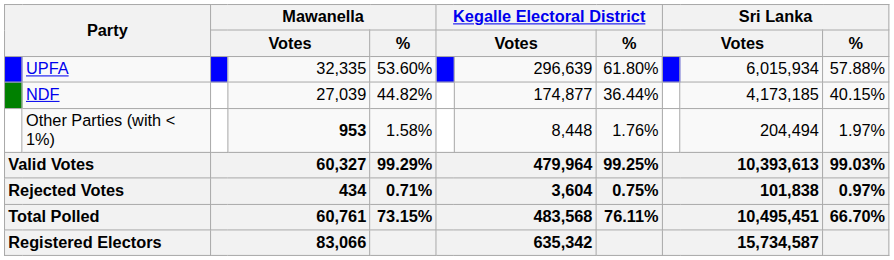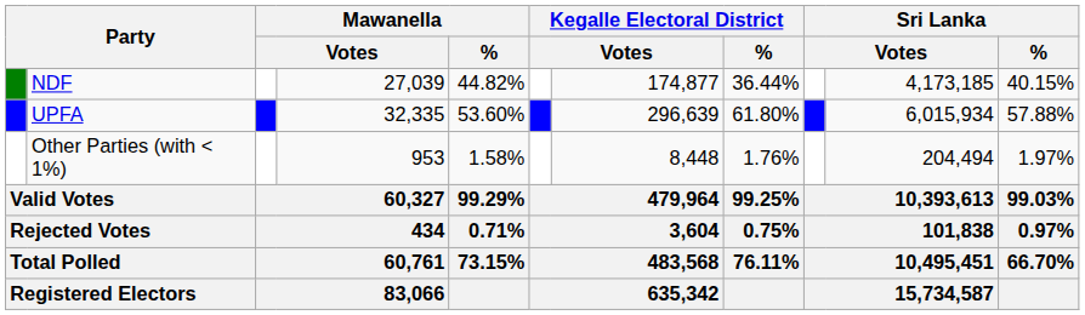 <table class="wikitable">
 <tr>
 <th colspan="2" width="144px"rowspan="2">Party</th>
 <th colspan="3" width="216px">Mawanella</th>
 <th colspan="3" width="216px"><a href='#'>Kegalle Electoral District</a></th>
 <th colspan="3" width="216px">Sri Lanka</th>
 </tr>
 <tr>
 <th colspan="2" width="144px">Votes</th>
 <th>%</th>
 <th colspan="2" width="144px">Votes</th>
 <th>%</th>
 <th colspan="2" width="144px">Votes</th>
 <th>%</th>
 </tr>
 <tr>
+<td style="background-color:green;" width="10px"></td>
+<td style="text-align:left;"><a href='#'>NDF</a></td>
+<td style="background-color:white;" width="10px"></td>
+<td style="text-align:right;">27,039</td>
+<td style="text-align:right;">44.82%</td>
+<td style="background-color:white;" width="10px"></td>
+<td style="text-align:right;">174,877</td>
+<td style="text-align:right;">36.44%</td>
+<td style="background-color:white;" width="10px"></td>
+<td style="text-align:right;">4,173,185</td>
+<td style="text-align:right;">40.15%</td>
+</tr>
+<tr>
 <td style="background-color:blue;" width="10px"></td>
 <td style="text-align:left;"><a href='#'>UPFA</a></td>
 <td style="background-color:blue;" width="10px"></td>
 <td style="text-align:right;">32,335</td>
 <td style="text-align:right;">53.60%</td>
 <td style="background-color:blue;" width="10px"></td>
 <td style="text-align:right;">296,639</td>
 <td style="text-align:right;">61.80%</td>
 <td style="background-color:blue;" width="10px"></td>
 <td style="text-align:right;">6,015,934</td>
 <td style="text-align:right;">57.88%</td>
 </tr>
 <tr>
-<td style="background-color:green;" width="10px"></td>
-<td style="text-align:left;"><a href='#'>NDF</a></td>
-<td style="background-color:white;" width="10px"></td>
-<td style="text-align:right;">27,039</td>
-<td style="text-align:right;">44.82%</td>
-<td style="background-color:white;" width="10px"></td>
-<td style="text-align:right;">174,877</td>
-<td style="text-align:right;">36.44%</td>
-<td style="background-color:white;" width="10px"></td>
-<td style="text-align:right;">4,173,185</td>
-<td style="text-align:right;">40.15%</td>
-</tr>
-<tr>
 <td style="background-color:white;" width="10px"></td>
 <td style="text-align:left;">Other Parties (with < 1%)</td>
 <td style="background-color:white;" width="10px"></td>
-<td style="text-align:right;"><strong>953</strong></td>
+<td style="text-align:right;">953</td>
 <td style="text-align:right;">1.58%</td>
 <td style="background-color:white;" width="10px"></td>
 <td style="text-align:right;">8,448</td>
 <td style="text-align:right;">1.76%</td>
 <td style="background-color:white;" width="10px"></td>
 <td style="text-align:right;">204,494</td>
 <td style="text-align:right;">1.97%</td>
 </tr>
 <tr>
 <th colspan="2" width="144px"style="text-align:left;">Valid Votes</th>
 <th style="text-align:right;"colspan="2" width="144px">60,327</th>
 <th style="text-align:right;">99.29%</th>
 <th style="text-align:right;"colspan="2" width="144px">479,964</th>
 <th style="text-align:right;">99.25%</th>
 <th style="text-align:right;"colspan="2" width="144px">10,393,613</th>
 <th style="text-align:right;">99.03%</th>
 </tr>
 <tr>
 <th colspan="2" width="144px"style="text-align:left;">Rejected Votes</th>
 <th style="text-align:right;"colspan="2" width="144px">434</th>
 <th style="text-align:right;">0.71%</th>
 <th style="text-align:right;"colspan="2" width="144px">3,604</th>
 <th style="text-align:right;">0.75%</th>
 <th style="text-align:right;"colspan="2" width="144px">101,838</th>
 <th style="text-align:right;">0.97%</th>
 </tr>
 <tr>
 <th colspan="2" width="144px"style="text-align:left;">Total Polled</th>
 <th style="text-align:right;"colspan="2" width="144px">60,761</th>
 <th style="text-align:right;">73.15%</th>
 <th style="text-align:right;"colspan="2" width="144px">483,568</th>
 <th style="text-align:right;">76.11%</th>
 <th style="text-align:right;"colspan="2" width="144px">10,495,451</th>
 <th style="text-align:right;">66.70%</th>
 </tr>
 <tr>
 <th colspan="2" width="144px"style="text-align:left;">Registered Electors</th>
 <th style="text-align:right;"colspan="2" width="144px">83,066</th>
 <th></th>
 <th style="text-align:right;"colspan="2" width="144px">635,342</th>
 <th></th>
 <th style="text-align:right;"colspan="2" width="144px">15,734,587</th>
 <th></th>
 </tr>
 </table>
